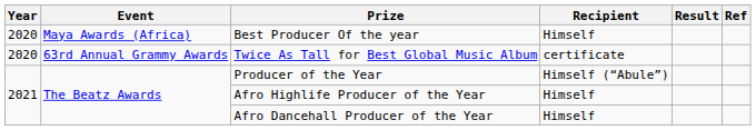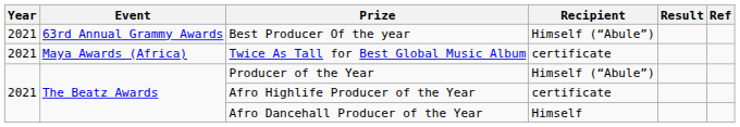 <table class="wikitable">
 <tr>
 <th>Year</th>
 <th>Event</th>
 <th>Prize</th>
 <th>Recipient</th>
 <th>Result</th>
 <th>Ref</th>
 </tr>
 <tr>
-<td>2020</td>
-<td><a href='#'>Maya Awards (Africa)</a></td>
+<td>2021</td>
+<td><a href='#'>63rd Annual Grammy Awards</a></td>
 <td>Best Producer Of the year</td>
-<td>Himself</td>
+<td>Himself  (“Abule”)</td>
 <td></td>
 <td></td>
 </tr>
 <tr>
-<td>2020</td>
-<td><a href='#'>63rd Annual Grammy Awards</a></td>
+<td>2021</td>
+<td><a href='#'>Maya Awards (Africa)</a></td>
 <td><a href='#'>Twice As Tall</a> for <a href='#'>Best Global Music Album</a></td>
 <td>certificate</td>
 <td></td>
 <td></td>
 </tr>
 <tr>
 <td rowspan="3">2021</td>
 <td rowspan="3"><a href='#'>The Beatz Awards</a></td>
 <td>Producer of the Year</td>
 <td>Himself  (“Abule”)</td>
 <td></td>
 <td></td>
 </tr>
 <tr>
 <td>Afro Highlife Producer of the Year</td>
-<td>Himself</td>
+<td>certificate</td>
 <td></td>
 <td></td>
 </tr>
 <tr>
 <td>Afro Dancehall Producer of the Year</td>
 <td>Himself</td>
 <td></td>
 <td></td>
 </tr>
 </table>
